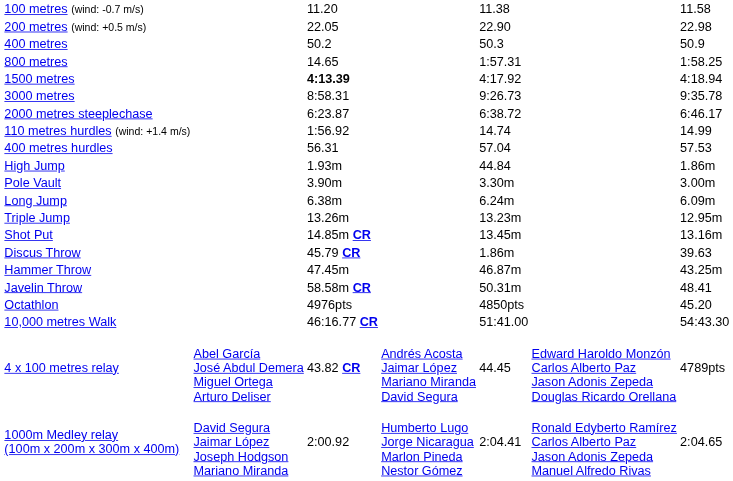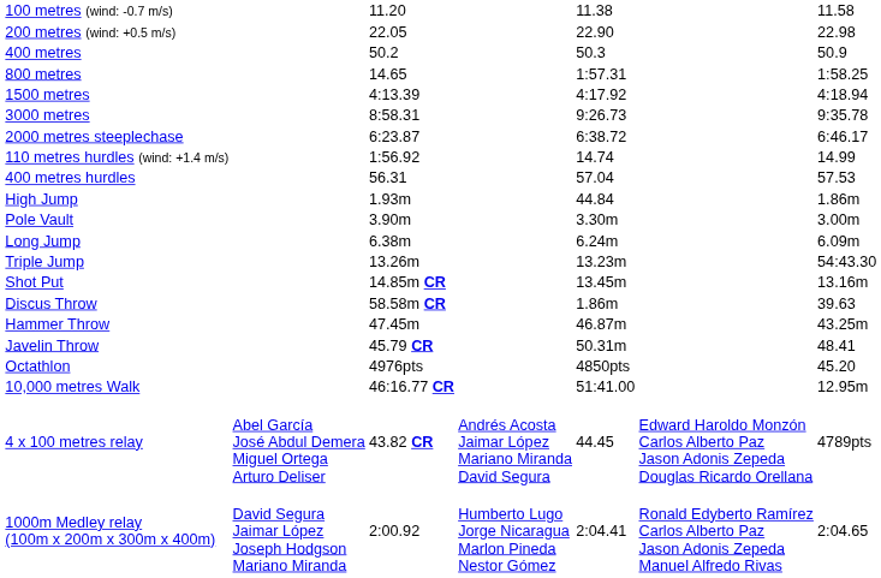 <table>
 <tr>
 <td><a href='#'>100 metres</a> <small>(wind: -0.7 m/s)</small></td>
 <td></td>
 <td>11.20</td>
 <td></td>
 <td>11.38</td>
 <td></td>
 <td>11.58</td>
 </tr>
 <tr>
 <td><a href='#'>200 metres</a> <small>(wind: +0.5 m/s)</small></td>
 <td></td>
 <td>22.05</td>
 <td></td>
 <td>22.90</td>
 <td></td>
 <td>22.98</td>
 </tr>
 <tr>
 <td><a href='#'>400 metres</a></td>
 <td></td>
 <td>50.2</td>
 <td></td>
 <td>50.3</td>
 <td></td>
 <td>50.9</td>
 </tr>
 <tr>
 <td><a href='#'>800 metres</a></td>
 <td></td>
 <td>14.65</td>
 <td></td>
 <td>1:57.31</td>
 <td></td>
 <td>1:58.25</td>
 </tr>
 <tr>
 <td><a href='#'>1500 metres</a></td>
 <td></td>
-<td><strong>4:13.39</strong></td>
+<td>4:13.39</td>
 <td></td>
 <td>4:17.92</td>
 <td></td>
 <td>4:18.94</td>
 </tr>
 <tr>
 <td><a href='#'>3000 metres</a></td>
 <td></td>
 <td>8:58.31</td>
 <td></td>
 <td>9:26.73</td>
 <td></td>
 <td>9:35.78</td>
 </tr>
 <tr>
 <td><a href='#'>2000 metres steeplechase</a></td>
 <td></td>
 <td>6:23.87</td>
 <td></td>
 <td>6:38.72</td>
 <td></td>
 <td>6:46.17</td>
 </tr>
 <tr>
 <td><a href='#'>110 metres hurdles</a> <small>(wind: +1.4 m/s)</small></td>
 <td></td>
 <td>1:56.92</td>
 <td></td>
 <td>14.74</td>
 <td></td>
 <td>14.99</td>
 </tr>
 <tr>
 <td><a href='#'>400 metres hurdles</a></td>
 <td></td>
 <td>56.31</td>
 <td></td>
 <td>57.04</td>
 <td></td>
 <td>57.53</td>
 </tr>
 <tr>
 <td><a href='#'>High Jump</a></td>
 <td></td>
 <td>1.93m</td>
 <td></td>
 <td>44.84</td>
 <td></td>
 <td>1.86m</td>
 </tr>
 <tr>
 <td><a href='#'>Pole Vault</a></td>
 <td></td>
 <td>3.90m</td>
 <td></td>
 <td>3.30m</td>
 <td></td>
 <td>3.00m</td>
 </tr>
 <tr>
 <td><a href='#'>Long Jump</a></td>
 <td></td>
 <td>6.38m</td>
 <td></td>
 <td>6.24m</td>
 <td></td>
 <td>6.09m</td>
 </tr>
 <tr>
 <td><a href='#'>Triple Jump</a></td>
 <td></td>
 <td>13.26m</td>
 <td></td>
 <td>13.23m</td>
 <td></td>
-<td>12.95m</td>
+<td>54:43.30</td>
 </tr>
 <tr>
 <td><a href='#'>Shot Put</a></td>
 <td></td>
 <td>14.85m  <a href='#'><strong>CR</strong></a></td>
 <td></td>
 <td>13.45m</td>
 <td></td>
 <td>13.16m</td>
 </tr>
 <tr>
 <td><a href='#'>Discus Throw</a></td>
 <td></td>
-<td>45.79  <a href='#'><strong>CR</strong></a></td>
+<td>58.58m  <a href='#'><strong>CR</strong></a></td>
 <td></td>
 <td>1.86m</td>
 <td></td>
 <td>39.63</td>
 </tr>
 <tr>
 <td><a href='#'>Hammer Throw</a></td>
 <td></td>
 <td>47.45m</td>
 <td></td>
 <td>46.87m</td>
 <td></td>
 <td>43.25m</td>
 </tr>
 <tr>
 <td><a href='#'>Javelin Throw</a></td>
 <td></td>
-<td>58.58m  <a href='#'><strong>CR</strong></a></td>
+<td>45.79  <a href='#'><strong>CR</strong></a></td>
 <td></td>
 <td>50.31m</td>
 <td></td>
 <td>48.41</td>
 </tr>
 <tr>
 <td><a href='#'>Octathlon</a></td>
 <td></td>
 <td>4976pts</td>
 <td></td>
 <td>4850pts</td>
 <td></td>
 <td>45.20</td>
 </tr>
 <tr>
 <td><a href='#'>10,000 metres Walk</a></td>
 <td></td>
 <td>46:16.77  <a href='#'><strong>CR</strong></a></td>
 <td></td>
 <td>51:41.00</td>
 <td></td>
-<td>54:43.30</td>
+<td>12.95m</td>
 </tr>
 <tr>
 <td><a href='#'>4 x 100 metres relay</a></td>
 <td> <br> <a href='#'>Abel García</a> <br> <a href='#'>José Abdul Demera</a> <br> <a href='#'>Miguel Ortega</a> <br> <a href='#'>Arturo Deliser</a></td>
 <td>43.82  <a href='#'><strong>CR</strong></a></td>
 <td> <br> <a href='#'>Andrés Acosta</a> <br> <a href='#'>Jaimar López</a> <br> <a href='#'>Mariano Miranda</a> <br> <a href='#'>David Segura</a></td>
 <td>44.45</td>
 <td> <br> <a href='#'>Edward Haroldo Monzón</a> <br> <a href='#'>Carlos Alberto Paz</a> <br> <a href='#'>Jason Adonis Zepeda</a> <br> <a href='#'>Douglas Ricardo Orellana</a></td>
 <td>4789pts</td>
 </tr>
 <tr>
 <td><a href='#'>1000m Medley relay <br>(100m x 200m x 300m x 400m)</a></td>
 <td> <br> <a href='#'>David Segura</a> <br> <a href='#'>Jaimar López</a> <br> <a href='#'>Joseph Hodgson</a> <br> <a href='#'>Mariano Miranda</a></td>
 <td>2:00.92</td>
 <td> <br> <a href='#'>Humberto Lugo</a> <br> <a href='#'>Jorge Nicaragua</a> <br> <a href='#'>Marlon Pineda</a> <br> <a href='#'>Nestor Gómez</a></td>
 <td>2:04.41</td>
 <td> <br> <a href='#'>Ronald Edyberto Ramírez</a> <br> <a href='#'>Carlos Alberto Paz</a> <br> <a href='#'>Jason Adonis Zepeda</a> <br> <a href='#'>Manuel Alfredo Rivas</a></td>
 <td>2:04.65</td>
 </tr>
 </table>
